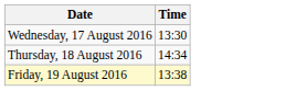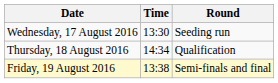 <table class="wikitable">
 <tr>
 <th>Date</th>
 <th>Time</th>
+<th>Round</th>
 </tr>
 <tr>
 <td>Wednesday, 17 August 2016</td>
 <td>13:30</td>
+<td>Seeding run</td>
 </tr>
 <tr>
 <td>Thursday, 18 August 2016</td>
 <td>14:34</td>
+<td>Qualification</td>
 </tr>
 <tr>
 <td style=background:lemonchiffon>Friday, 19 August 2016</td>
 <td style=background:lemonchiffon>13:38</td>
+<td style=background:lemonchiffon>Semi-finals and final</td>
 </tr>
 </table>
